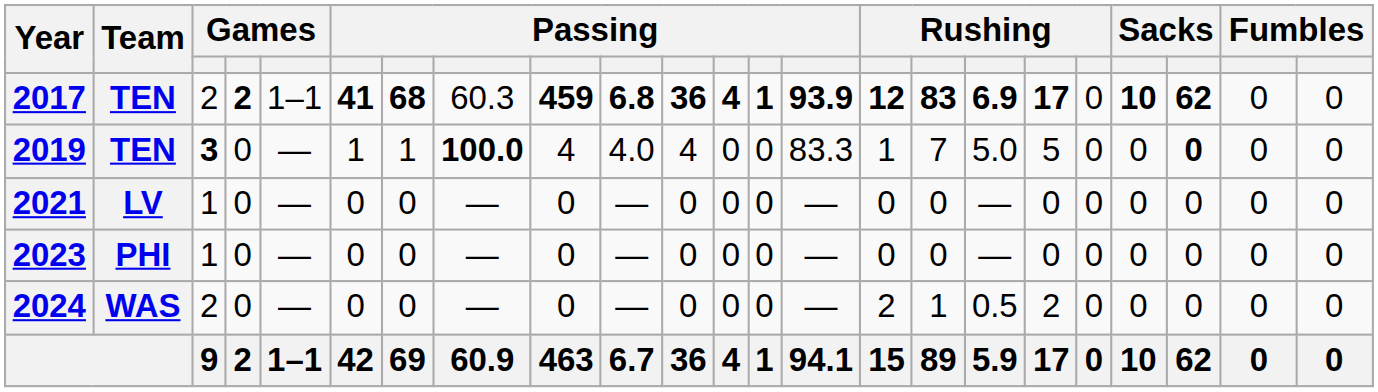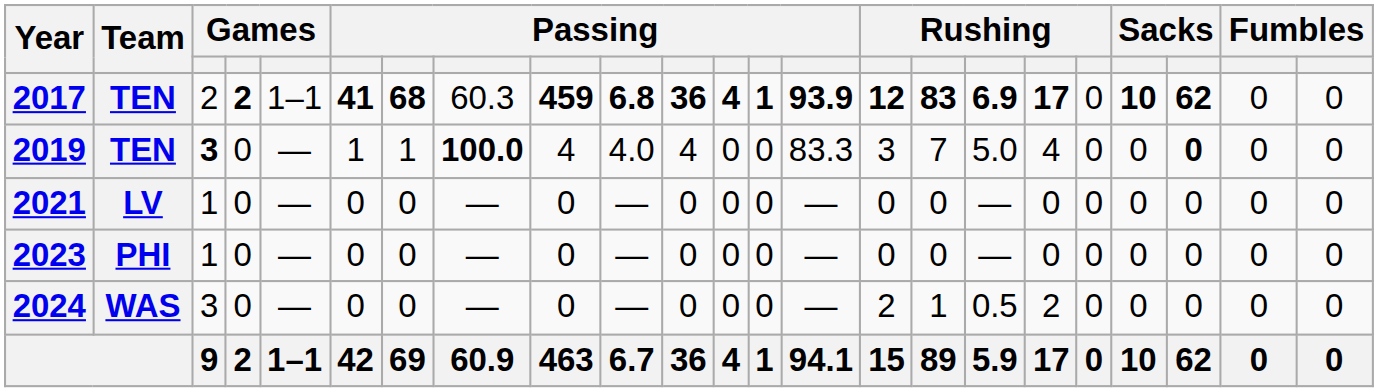 <table class="wikitable" style="text-align:center;">
 <tr>
 <th rowspan="2">Year</th>
 <th rowspan="2">Team</th>
 <th colspan="3">Games</th>
 <th colspan="9">Passing</th>
 <th colspan="5">Rushing</th>
 <th colspan="2">Sacks</th>
 <th colspan="2">Fumbles</th>
 </tr>
 <tr>
 <th></th>
 <th></th>
 <th></th>
 <th></th>
 <th></th>
 <th></th>
 <th></th>
 <th></th>
 <th></th>
 <th></th>
 <th></th>
 <th></th>
 <th></th>
 <th></th>
 <th></th>
 <th></th>
 <th></th>
 <th></th>
 <th></th>
 <th></th>
 <th></th>
 </tr>
 <tr>
 <th><a href='#'>2017</a></th>
 <th><a href='#'>TEN</a></th>
 <td>2</td>
 <td><strong>2</strong></td>
 <td>1–1</td>
 <td><strong>41</strong></td>
 <td><strong>68</strong></td>
 <td>60.3</td>
 <td><strong>459</strong></td>
 <td><strong>6.8</strong></td>
 <td><strong>36</strong></td>
 <td><strong>4</strong></td>
 <td><strong>1</strong></td>
 <td><strong>93.9</strong></td>
 <td><strong>12</strong></td>
 <td><strong>83</strong></td>
 <td><strong>6.9</strong></td>
 <td><strong>17</strong></td>
 <td>0</td>
 <td><strong>10</strong></td>
 <td><strong>62</strong></td>
 <td>0</td>
 <td>0</td>
 </tr>
 <tr>
 <th><a href='#'>2019</a></th>
 <th><a href='#'>TEN</a></th>
 <td><strong>3</strong></td>
 <td>0</td>
 <td>—</td>
 <td>1</td>
 <td>1</td>
 <td><strong>100.0</strong></td>
 <td>4</td>
 <td>4.0</td>
 <td>4</td>
 <td>0</td>
 <td>0</td>
 <td>83.3</td>
-<td>1</td>
+<td>3</td>
 <td>7</td>
 <td>5.0</td>
-<td>5</td>
+<td>4</td>
 <td>0</td>
 <td>0</td>
 <td><strong>0</strong></td>
 <td>0</td>
 <td>0</td>
 </tr>
 <tr>
 <th><a href='#'>2021</a></th>
 <th><a href='#'>LV</a></th>
 <td>1</td>
 <td>0</td>
 <td>—</td>
 <td>0</td>
 <td>0</td>
 <td>—</td>
 <td>0</td>
 <td>—</td>
 <td>0</td>
 <td>0</td>
 <td>0</td>
 <td>—</td>
 <td>0</td>
 <td>0</td>
 <td>—</td>
 <td>0</td>
 <td>0</td>
 <td>0</td>
 <td>0</td>
 <td>0</td>
 <td>0</td>
 </tr>
 <tr>
 <th><a href='#'>2023</a></th>
 <th><a href='#'>PHI</a></th>
 <td>1</td>
 <td>0</td>
 <td>—</td>
 <td>0</td>
 <td>0</td>
 <td>—</td>
 <td>0</td>
 <td>—</td>
 <td>0</td>
 <td>0</td>
 <td>0</td>
 <td>—</td>
 <td>0</td>
 <td>0</td>
 <td>—</td>
 <td>0</td>
 <td>0</td>
 <td>0</td>
 <td>0</td>
 <td>0</td>
 <td>0</td>
 </tr>
 <tr>
 <th><a href='#'>2024</a></th>
 <th><a href='#'>WAS</a></th>
-<td>2</td>
+<td>3</td>
 <td>0</td>
 <td>—</td>
 <td>0</td>
 <td>0</td>
 <td>—</td>
 <td>0</td>
 <td>—</td>
 <td>0</td>
 <td>0</td>
 <td>0</td>
 <td>—</td>
 <td>2</td>
 <td>1</td>
 <td>0.5</td>
 <td>2</td>
 <td>0</td>
 <td>0</td>
 <td>0</td>
 <td>0</td>
 <td>0</td>
 </tr>
 <tr>
 <th colspan="2"></th>
 <th>9</th>
 <th>2</th>
 <th>1–1</th>
 <th>42</th>
 <th>69</th>
 <th>60.9</th>
 <th>463</th>
 <th>6.7</th>
 <th>36</th>
 <th>4</th>
 <th>1</th>
 <th>94.1</th>
 <th>15</th>
 <th>89</th>
 <th>5.9</th>
 <th>17</th>
 <th>0</th>
 <th>10</th>
 <th>62</th>
 <th>0</th>
 <th>0</th>
 </tr>
 </table>
